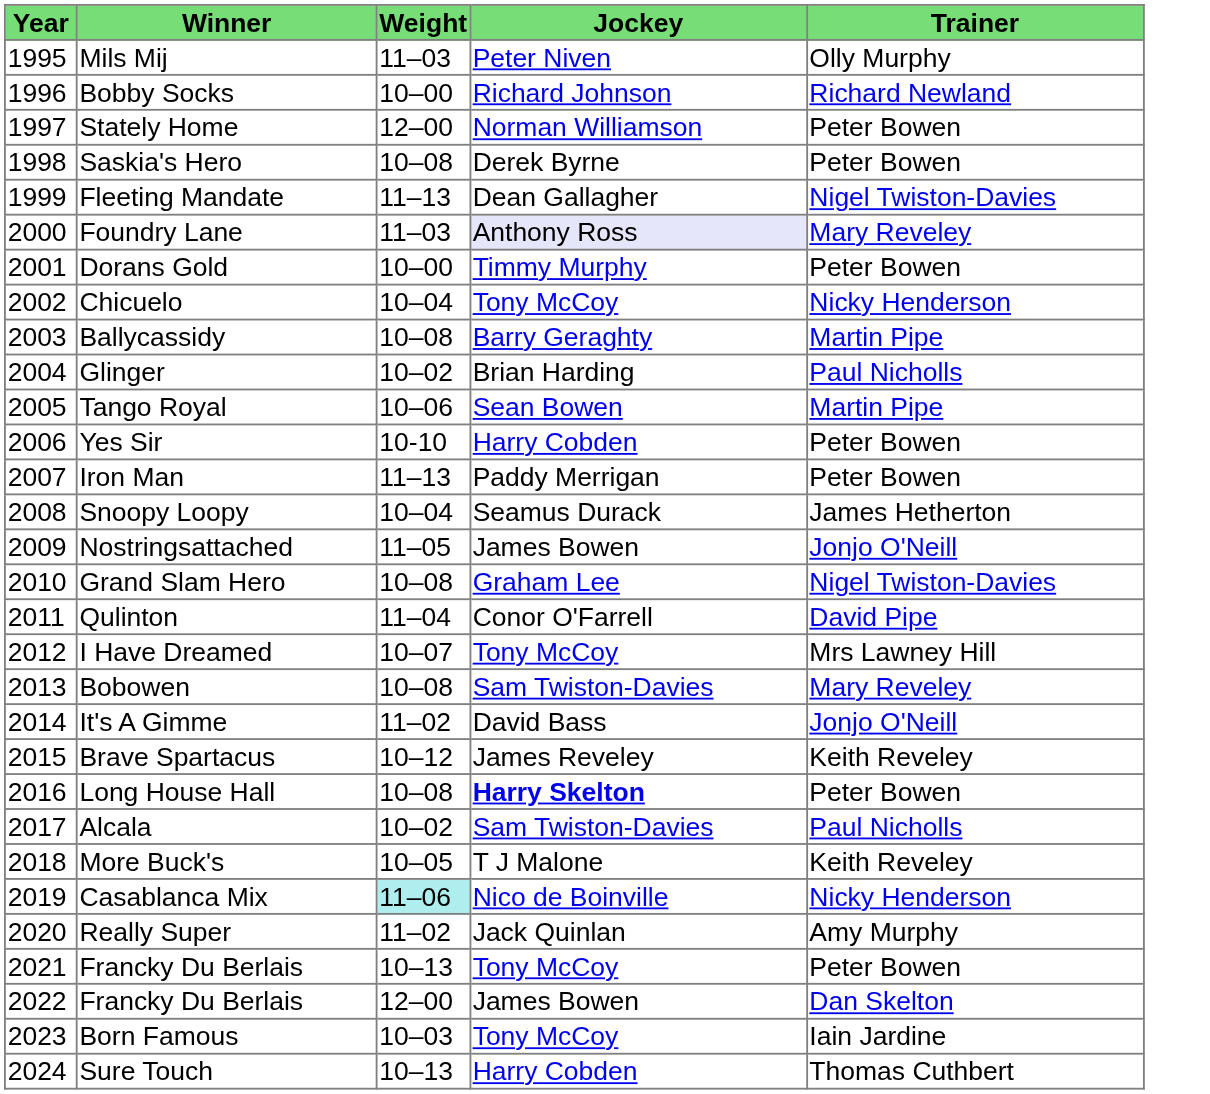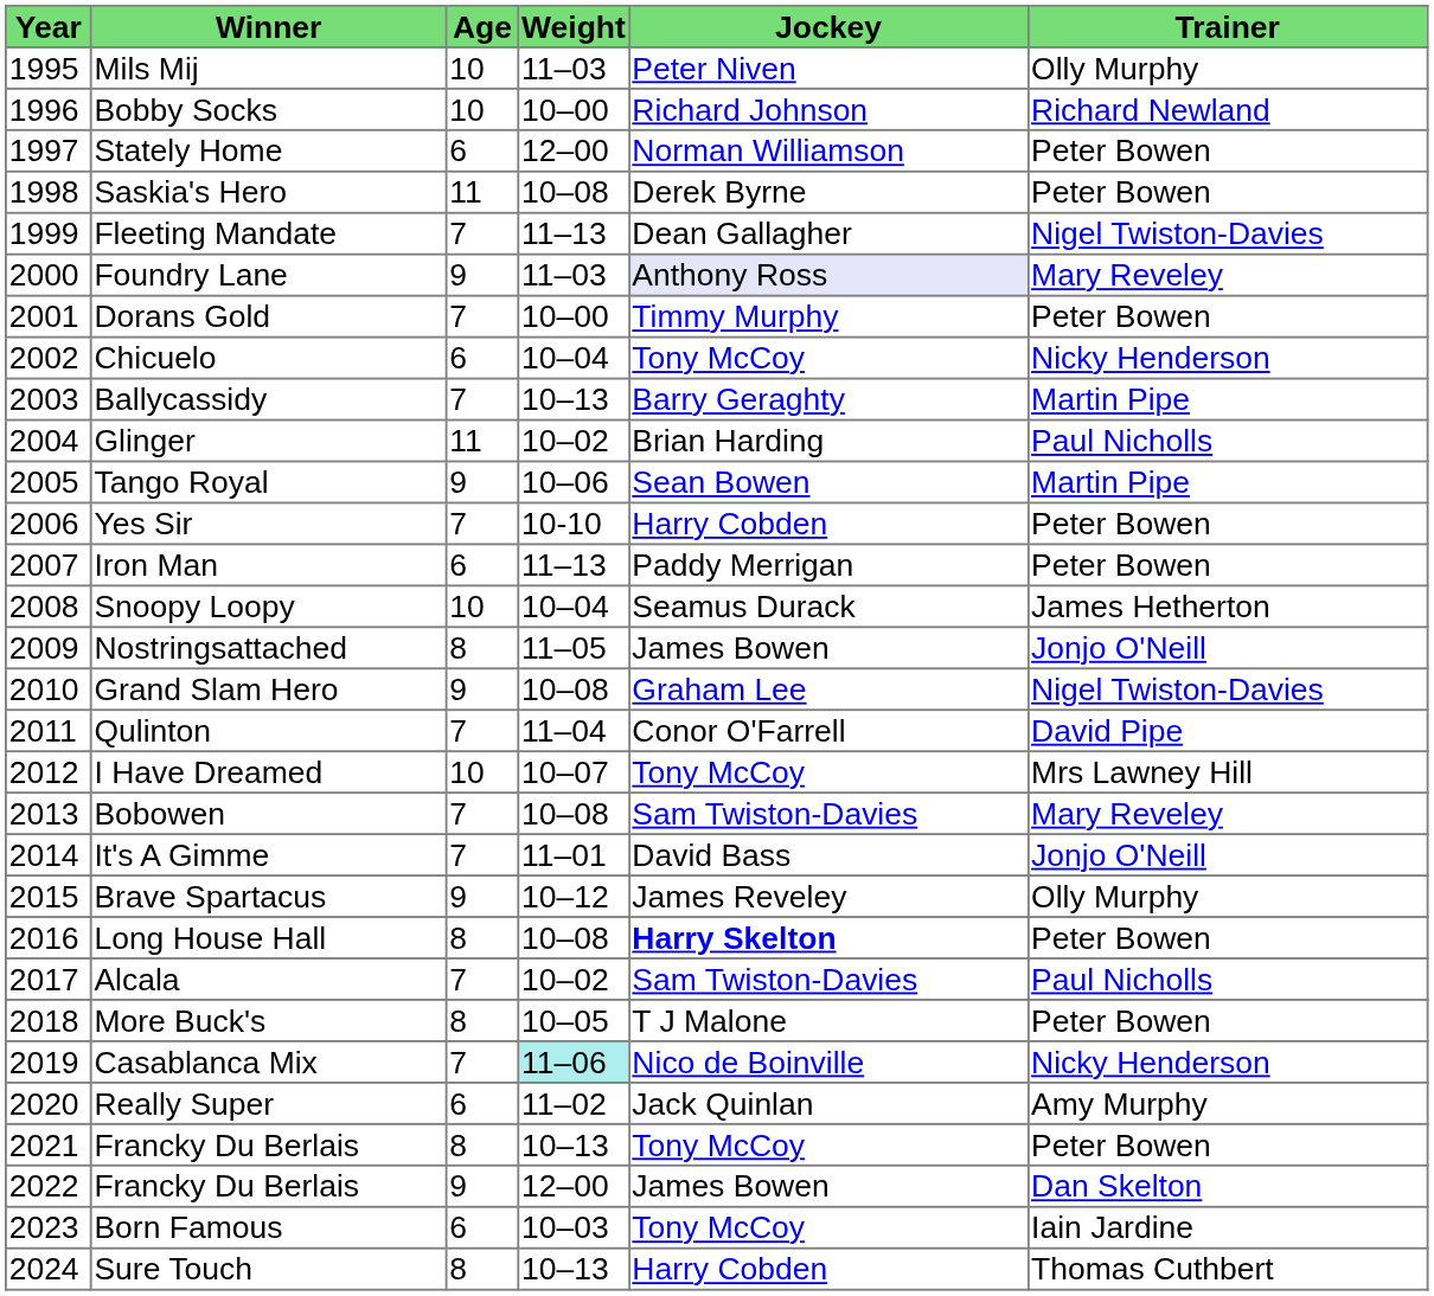 <table class = "sortable" | border="1" style="border-collapse: collapse; font-size:90%">
 <tr bgcolor="#77dd77" align="center">
 <th style="width:36px"><strong>Year</strong></th>
 <th style="width:160px"><strong>Winner</strong></th>
+<th style="width:30px"><strong>Age</strong></th>
 <th style="width:40px"><strong>Weight</strong></th>
 <th style="width:180px"><strong>Jockey</strong></th>
 <th style="width:180px"><strong>Trainer</strong></th>
 </tr>
 <tr>
 <td>1995</td>
 <td>Mils Mij</td>
+<td>10</td>
 <td>11–03</td>
 <td><a href='#'>Peter Niven</a></td>
 <td>Olly Murphy</td>
 </tr>
 <tr>
 <td>1996</td>
 <td>Bobby Socks</td>
+<td>10</td>
 <td>10–00</td>
 <td><a href='#'>Richard Johnson</a></td>
 <td><a href='#'>Richard Newland</a></td>
 </tr>
 <tr>
 <td>1997</td>
 <td>Stately Home</td>
+<td>6</td>
 <td>12–00</td>
 <td><a href='#'>Norman Williamson</a></td>
 <td>Peter Bowen</td>
 </tr>
 <tr>
 <td>1998</td>
 <td>Saskia's Hero</td>
+<td>11</td>
 <td>10–08</td>
 <td>Derek Byrne</td>
 <td>Peter Bowen</td>
 </tr>
 <tr>
 <td>1999</td>
 <td>Fleeting Mandate</td>
+<td>7</td>
 <td>11–13</td>
 <td>Dean Gallagher</td>
 <td><a href='#'>Nigel Twiston-Davies</a></td>
 </tr>
 <tr>
 <td>2000</td>
 <td>Foundry Lane</td>
+<td>9</td>
 <td>11–03</td>
 <td style="background: lavender;">Anthony Ross</td>
 <td><a href='#'>Mary Reveley</a></td>
 </tr>
 <tr>
 <td>2001</td>
 <td>Dorans Gold</td>
+<td>7</td>
 <td>10–00</td>
 <td><a href='#'>Timmy Murphy</a></td>
 <td>Peter Bowen</td>
 </tr>
 <tr>
 <td>2002</td>
 <td>Chicuelo</td>
+<td>6</td>
 <td>10–04</td>
 <td><a href='#'>Tony McCoy</a></td>
 <td><a href='#'>Nicky Henderson</a></td>
 </tr>
 <tr>
 <td>2003</td>
 <td>Ballycassidy</td>
-<td>10–08</td>
+<td>7</td>
+<td>10–13</td>
 <td><a href='#'>Barry Geraghty</a></td>
 <td><a href='#'>Martin Pipe</a></td>
 </tr>
 <tr>
 <td>2004</td>
 <td>Glinger</td>
+<td>11</td>
 <td>10–02</td>
 <td>Brian Harding</td>
 <td><a href='#'>Paul Nicholls</a></td>
 </tr>
 <tr>
 <td>2005</td>
 <td>Tango Royal</td>
+<td>9</td>
 <td>10–06</td>
 <td><a href='#'>Sean Bowen</a></td>
 <td><a href='#'>Martin Pipe</a></td>
 </tr>
 <tr>
 <td>2006</td>
 <td>Yes Sir</td>
+<td>7</td>
 <td>10-10</td>
 <td><a href='#'>Harry Cobden</a></td>
 <td>Peter Bowen</td>
 </tr>
 <tr>
 <td>2007</td>
 <td>Iron Man</td>
+<td>6</td>
 <td>11–13</td>
 <td>Paddy Merrigan</td>
 <td>Peter Bowen</td>
 </tr>
 <tr>
 <td>2008</td>
 <td>Snoopy Loopy</td>
+<td>10</td>
 <td>10–04</td>
 <td>Seamus Durack</td>
 <td>James Hetherton</td>
 </tr>
 <tr>
 <td>2009</td>
 <td>Nostringsattached</td>
+<td>8</td>
 <td>11–05</td>
 <td>James Bowen</td>
 <td><a href='#'>Jonjo O'Neill</a></td>
 </tr>
 <tr>
 <td>2010</td>
 <td>Grand Slam Hero</td>
+<td>9</td>
 <td>10–08</td>
 <td><a href='#'>Graham Lee</a></td>
 <td><a href='#'>Nigel Twiston-Davies</a></td>
 </tr>
 <tr>
 <td>2011</td>
 <td>Qulinton</td>
+<td>7</td>
 <td>11–04</td>
 <td>Conor O'Farrell</td>
 <td><a href='#'>David Pipe</a></td>
 </tr>
 <tr>
 <td>2012</td>
 <td>I Have Dreamed</td>
+<td>10</td>
 <td>10–07</td>
 <td><a href='#'>Tony McCoy</a></td>
 <td>Mrs Lawney Hill</td>
 </tr>
 <tr>
 <td>2013</td>
 <td>Bobowen</td>
+<td>7</td>
 <td>10–08</td>
 <td><a href='#'>Sam Twiston-Davies</a></td>
 <td><a href='#'>Mary Reveley</a></td>
 </tr>
 <tr>
 <td>2014</td>
 <td>It's A Gimme</td>
-<td>11–02</td>
+<td>7</td>
+<td>11–01</td>
 <td>David Bass</td>
 <td><a href='#'>Jonjo O'Neill</a></td>
 </tr>
 <tr>
 <td>2015</td>
 <td>Brave Spartacus</td>
+<td>9</td>
 <td>10–12</td>
 <td>James Reveley</td>
-<td>Keith Reveley</td>
+<td>Olly Murphy</td>
 </tr>
 <tr>
 <td>2016</td>
 <td>Long House Hall</td>
+<td>8</td>
 <td>10–08</td>
 <td><strong><a href='#'>Harry Skelton</a></strong></td>
 <td>Peter Bowen</td>
 </tr>
 <tr>
 <td>2017</td>
 <td>Alcala</td>
+<td>7</td>
 <td>10–02</td>
 <td><a href='#'>Sam Twiston-Davies</a></td>
 <td><a href='#'>Paul Nicholls</a></td>
 </tr>
 <tr>
 <td>2018</td>
 <td>More Buck's</td>
+<td>8</td>
 <td>10–05</td>
 <td>T J Malone</td>
-<td>Keith Reveley</td>
+<td>Peter Bowen</td>
 </tr>
 <tr>
 <td>2019</td>
 <td>Casablanca Mix</td>
+<td>7</td>
 <td style="background: paleturquoise;">11–06</td>
 <td><a href='#'>Nico de Boinville</a></td>
 <td><a href='#'>Nicky Henderson</a></td>
 </tr>
 <tr>
 <td>2020</td>
 <td>Really Super</td>
+<td>6</td>
 <td>11–02</td>
 <td>Jack Quinlan</td>
 <td>Amy Murphy</td>
 </tr>
 <tr>
 <td>2021</td>
 <td>Francky Du Berlais</td>
+<td>8</td>
 <td>10–13</td>
 <td><a href='#'>Tony McCoy</a></td>
 <td>Peter Bowen</td>
 </tr>
 <tr>
 <td>2022</td>
 <td>Francky Du Berlais</td>
+<td>9</td>
 <td>12–00</td>
 <td>James Bowen</td>
 <td><a href='#'>Dan Skelton</a></td>
 </tr>
 <tr>
 <td>2023</td>
 <td>Born Famous</td>
+<td>6</td>
 <td>10–03</td>
 <td><a href='#'>Tony McCoy</a></td>
 <td>Iain Jardine</td>
 </tr>
 <tr>
 <td>2024</td>
 <td>Sure Touch</td>
+<td>8</td>
 <td>10–13</td>
 <td><a href='#'>Harry Cobden</a></td>
 <td>Thomas Cuthbert</td>
 </tr>
 </table>
